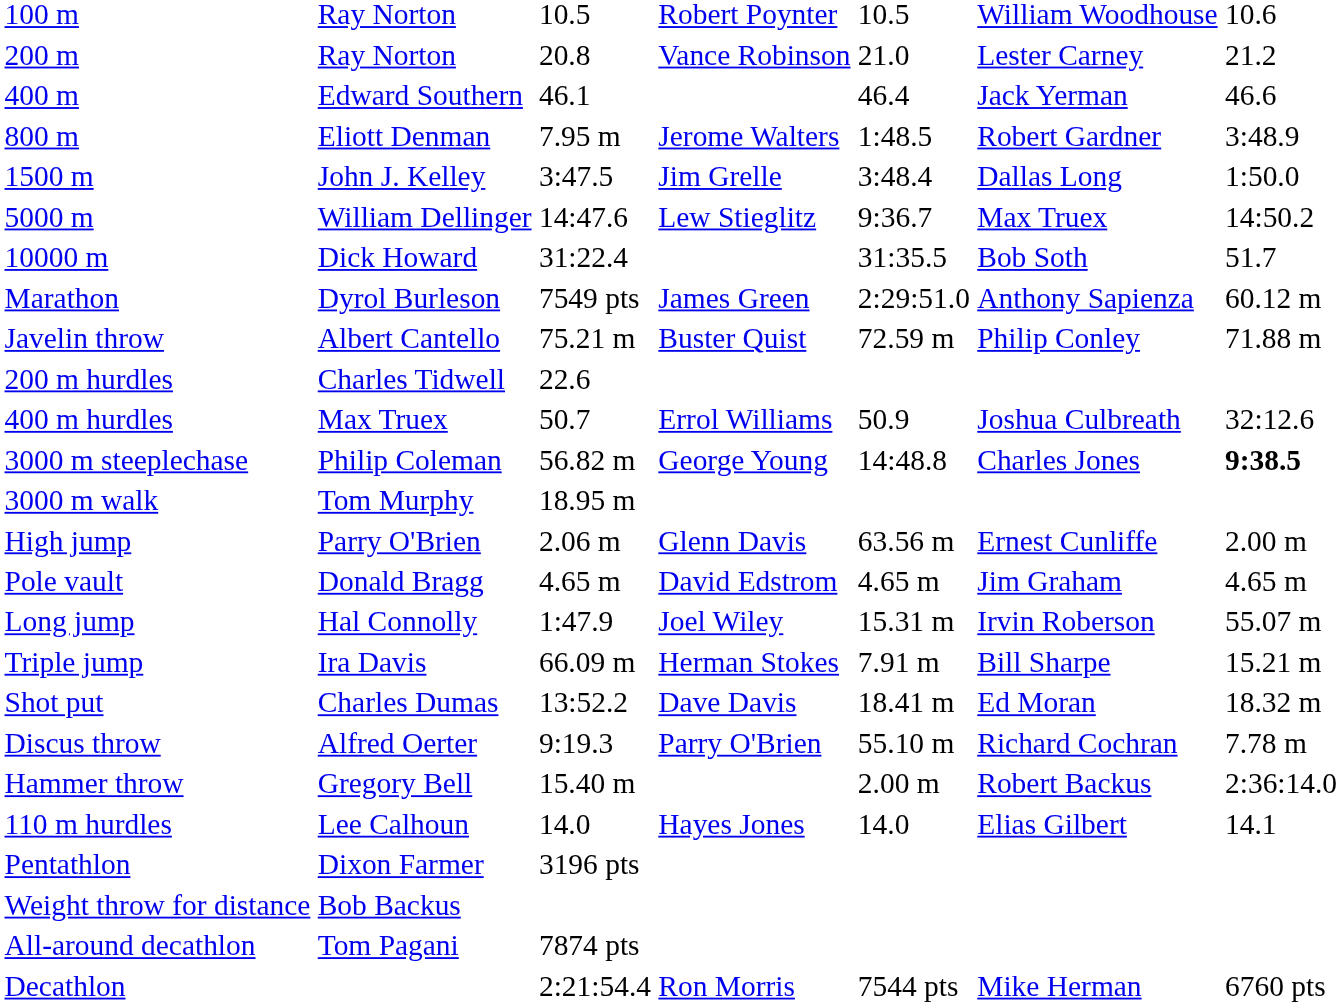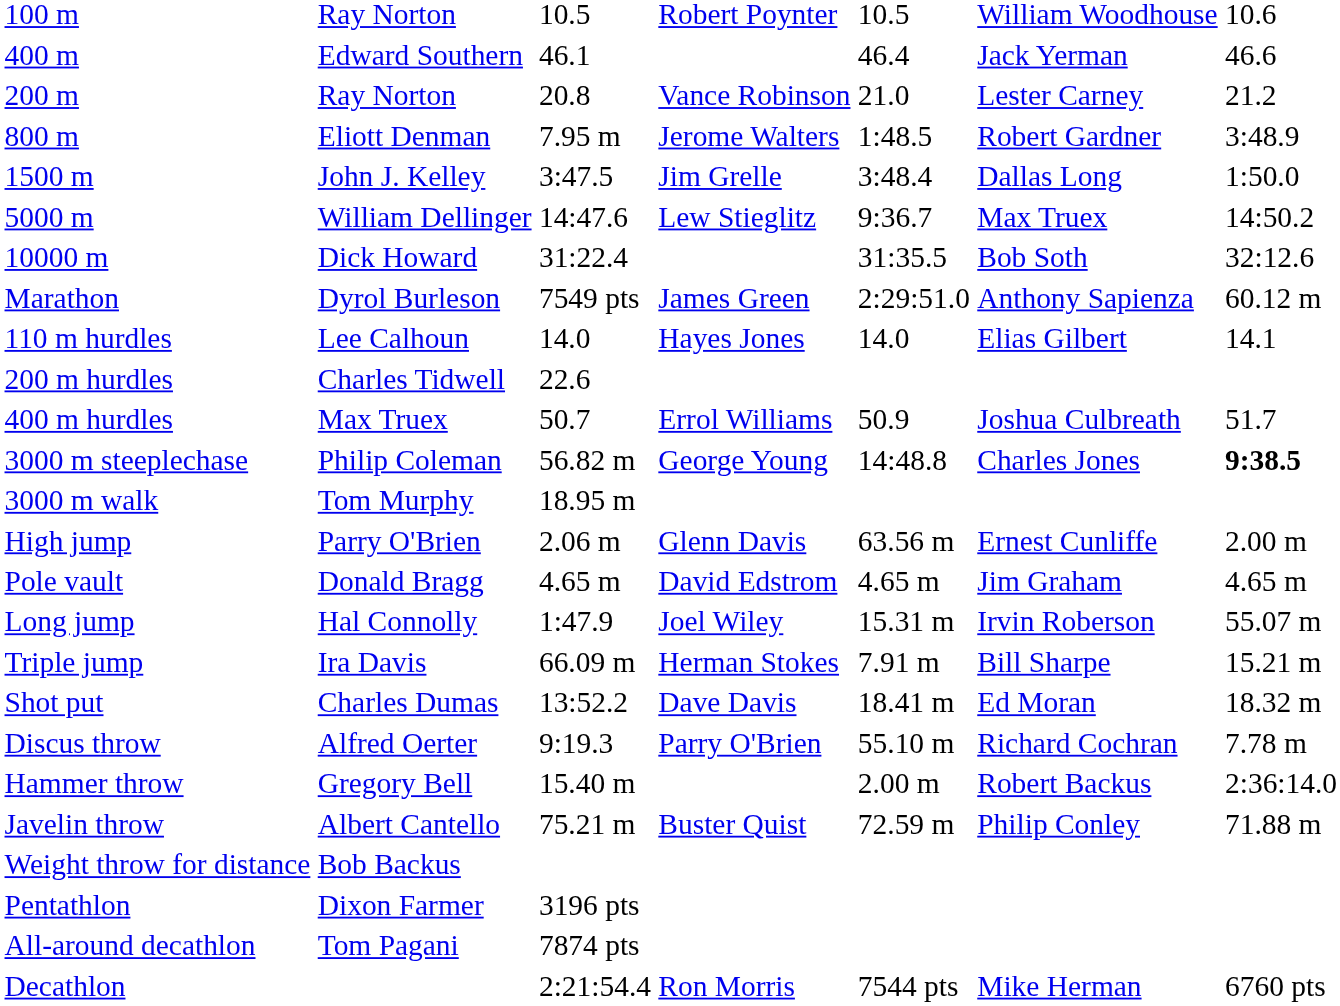 <table>
 <tr>
 <td><a href='#'>100 m</a></td>
 <td><a href='#'>Ray Norton</a></td>
 <td>10.5</td>
 <td><a href='#'>Robert Poynter</a></td>
 <td>10.5</td>
 <td><a href='#'>William Woodhouse</a></td>
 <td>10.6</td>
 </tr>
 <tr>
+<td><a href='#'>400 m</a></td>
+<td><a href='#'>Edward Southern</a></td>
+<td>46.1</td>
+<td></td>
+<td>46.4</td>
+<td><a href='#'>Jack Yerman</a></td>
+<td>46.6</td>
+</tr>
+<tr>
 <td><a href='#'>200 m</a></td>
 <td><a href='#'>Ray Norton</a></td>
 <td>20.8</td>
 <td><a href='#'>Vance Robinson</a></td>
 <td>21.0</td>
 <td><a href='#'>Lester Carney</a></td>
 <td>21.2</td>
-</tr>
-<tr>
-<td><a href='#'>400 m</a></td>
-<td><a href='#'>Edward Southern</a></td>
-<td>46.1</td>
-<td></td>
-<td>46.4</td>
-<td><a href='#'>Jack Yerman</a></td>
-<td>46.6</td>
 </tr>
 <tr>
 <td><a href='#'>800 m</a></td>
 <td><a href='#'>Eliott Denman</a></td>
 <td>7.95 m</td>
 <td><a href='#'>Jerome Walters</a></td>
 <td>1:48.5</td>
 <td><a href='#'>Robert Gardner</a></td>
 <td>3:48.9</td>
 </tr>
 <tr>
 <td><a href='#'>1500 m</a></td>
 <td><a href='#'>John J. Kelley</a></td>
 <td>3:47.5</td>
 <td><a href='#'>Jim Grelle</a></td>
 <td>3:48.4</td>
 <td><a href='#'>Dallas Long</a></td>
 <td>1:50.0</td>
 </tr>
 <tr>
 <td><a href='#'>5000 m</a></td>
 <td><a href='#'>William Dellinger</a></td>
 <td>14:47.6</td>
 <td><a href='#'>Lew Stieglitz</a></td>
 <td>9:36.7</td>
 <td><a href='#'>Max Truex</a></td>
 <td>14:50.2</td>
 </tr>
 <tr>
 <td><a href='#'>10000 m</a></td>
 <td><a href='#'>Dick Howard</a></td>
 <td>31:22.4</td>
 <td></td>
 <td>31:35.5</td>
 <td><a href='#'>Bob Soth</a></td>
-<td>51.7</td>
+<td>32:12.6</td>
 </tr>
 <tr>
 <td><a href='#'>Marathon</a></td>
 <td><a href='#'>Dyrol Burleson</a></td>
 <td>7549 pts</td>
 <td><a href='#'>James Green</a></td>
 <td>2:29:51.0</td>
 <td><a href='#'>Anthony Sapienza</a></td>
 <td>60.12 m</td>
 </tr>
 <tr>
-<td><a href='#'>Javelin throw</a></td>
-<td><a href='#'>Albert Cantello</a></td>
-<td>75.21 m</td>
-<td><a href='#'>Buster Quist</a></td>
-<td>72.59 m</td>
-<td><a href='#'>Philip Conley</a></td>
-<td>71.88 m</td>
+<td><a href='#'>110 m hurdles</a></td>
+<td><a href='#'>Lee Calhoun</a></td>
+<td>14.0</td>
+<td><a href='#'>Hayes Jones</a></td>
+<td>14.0</td>
+<td><a href='#'>Elias Gilbert</a></td>
+<td>14.1</td>
 </tr>
 <tr>
 <td><a href='#'>200 m hurdles</a></td>
 <td><a href='#'>Charles Tidwell</a></td>
 <td>22.6</td>
 <td></td>
 <td></td>
 <td></td>
 <td></td>
 </tr>
 <tr>
 <td><a href='#'>400 m hurdles</a></td>
 <td><a href='#'>Max Truex</a></td>
 <td>50.7</td>
 <td><a href='#'>Errol Williams</a></td>
 <td>50.9</td>
 <td><a href='#'>Joshua Culbreath</a></td>
-<td>32:12.6</td>
+<td>51.7</td>
 </tr>
 <tr>
 <td><a href='#'>3000 m steeplechase</a></td>
 <td><a href='#'>Philip Coleman</a></td>
 <td>56.82 m</td>
 <td><a href='#'>George Young</a></td>
 <td>14:48.8</td>
 <td><a href='#'>Charles Jones</a></td>
 <td><strong>9:38.5</strong></td>
 </tr>
 <tr>
 <td><a href='#'>3000 m walk</a></td>
 <td><a href='#'>Tom Murphy</a></td>
 <td>18.95 m</td>
 <td></td>
 <td></td>
 <td></td>
 <td></td>
 </tr>
 <tr>
 <td><a href='#'>High jump</a></td>
 <td><a href='#'>Parry O'Brien</a></td>
 <td>2.06 m</td>
 <td><a href='#'>Glenn Davis</a></td>
 <td>63.56 m</td>
 <td><a href='#'>Ernest Cunliffe</a></td>
 <td>2.00 m</td>
 </tr>
 <tr>
 <td><a href='#'>Pole vault</a></td>
 <td><a href='#'>Donald Bragg</a></td>
 <td>4.65 m</td>
 <td><a href='#'>David Edstrom</a></td>
 <td>4.65 m</td>
 <td><a href='#'>Jim Graham</a></td>
 <td>4.65 m</td>
 </tr>
 <tr>
 <td><a href='#'>Long jump</a></td>
 <td><a href='#'>Hal Connolly</a></td>
 <td>1:47.9</td>
 <td><a href='#'>Joel Wiley</a></td>
 <td>15.31 m</td>
 <td><a href='#'>Irvin Roberson</a></td>
 <td>55.07 m</td>
 </tr>
 <tr>
 <td><a href='#'>Triple jump</a></td>
 <td><a href='#'>Ira Davis</a></td>
 <td>66.09 m</td>
 <td><a href='#'>Herman Stokes</a></td>
 <td>7.91 m</td>
 <td><a href='#'>Bill Sharpe</a></td>
 <td>15.21 m</td>
 </tr>
 <tr>
 <td><a href='#'>Shot put</a></td>
 <td><a href='#'>Charles Dumas</a></td>
 <td>13:52.2</td>
 <td><a href='#'>Dave Davis</a></td>
 <td>18.41 m</td>
 <td><a href='#'>Ed Moran</a></td>
 <td>18.32 m</td>
 </tr>
 <tr>
 <td><a href='#'>Discus throw</a></td>
 <td><a href='#'>Alfred Oerter</a></td>
 <td>9:19.3</td>
 <td><a href='#'>Parry O'Brien</a></td>
 <td>55.10 m</td>
 <td><a href='#'>Richard Cochran</a></td>
 <td>7.78 m</td>
 </tr>
 <tr>
 <td><a href='#'>Hammer throw</a></td>
 <td><a href='#'>Gregory Bell</a></td>
 <td>15.40 m</td>
 <td></td>
 <td>2.00 m</td>
 <td><a href='#'>Robert Backus</a></td>
 <td>2:36:14.0</td>
 </tr>
 <tr>
-<td><a href='#'>110 m hurdles</a></td>
-<td><a href='#'>Lee Calhoun</a></td>
-<td>14.0</td>
-<td><a href='#'>Hayes Jones</a></td>
-<td>14.0</td>
-<td><a href='#'>Elias Gilbert</a></td>
-<td>14.1</td>
+<td><a href='#'>Javelin throw</a></td>
+<td><a href='#'>Albert Cantello</a></td>
+<td>75.21 m</td>
+<td><a href='#'>Buster Quist</a></td>
+<td>72.59 m</td>
+<td><a href='#'>Philip Conley</a></td>
+<td>71.88 m</td>
 </tr>
 <tr>
-<td><a href='#'>Pentathlon</a></td>
-<td><a href='#'>Dixon Farmer</a></td>
-<td>3196 pts</td>
+<td><a href='#'>Weight throw for distance</a></td>
+<td><a href='#'>Bob Backus</a></td>
+<td></td>
 <td></td>
 <td></td>
 <td></td>
 <td></td>
 </tr>
 <tr>
-<td><a href='#'>Weight throw for distance</a></td>
-<td><a href='#'>Bob Backus</a></td>
-<td></td>
+<td><a href='#'>Pentathlon</a></td>
+<td><a href='#'>Dixon Farmer</a></td>
+<td>3196 pts</td>
 <td></td>
 <td></td>
 <td></td>
 <td></td>
 </tr>
 <tr>
 <td><a href='#'>All-around decathlon</a></td>
 <td><a href='#'>Tom Pagani</a></td>
 <td>7874 pts</td>
 <td></td>
 <td></td>
 <td></td>
 <td></td>
 </tr>
 <tr>
 <td><a href='#'>Decathlon</a></td>
 <td></td>
 <td>2:21:54.4</td>
 <td><a href='#'>Ron Morris</a></td>
 <td>7544 pts</td>
 <td><a href='#'>Mike Herman</a></td>
 <td>6760 pts</td>
 </tr>
 </table>
